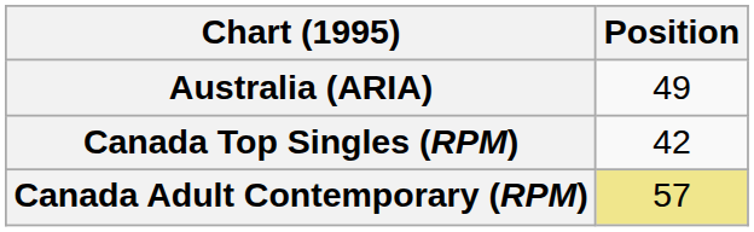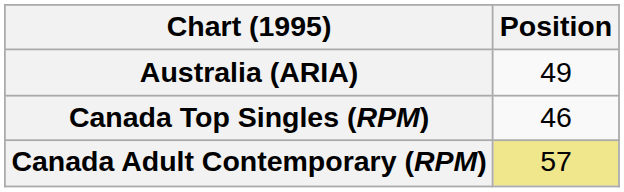 <table class="wikitable sortable plainrowheaders" style="text-align:center">
 <tr>
 <th>Chart (1995)</th>
 <th>Position</th>
 </tr>
 <tr>
 <th scope="row">Australia (ARIA)</th>
 <td>49</td>
 </tr>
 <tr>
 <th scope="row">Canada Top Singles (<em>RPM</em>)</th>
-<td>42</td>
+<td>46</td>
 </tr>
 <tr>
 <th scope="row">Canada Adult Contemporary (<em>RPM</em>)</th>
 <td style="background: khaki;">57</td>
 </tr>
 </table>
